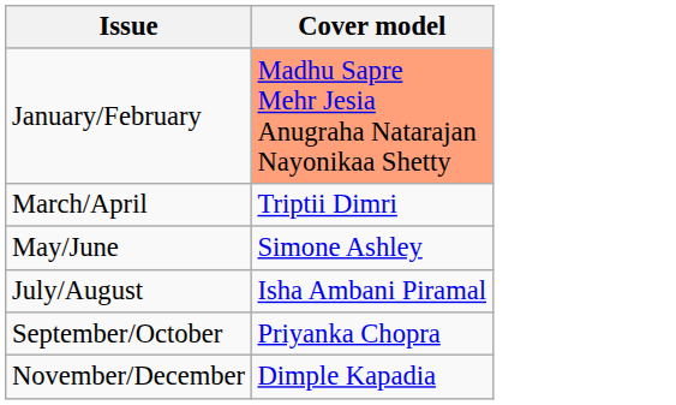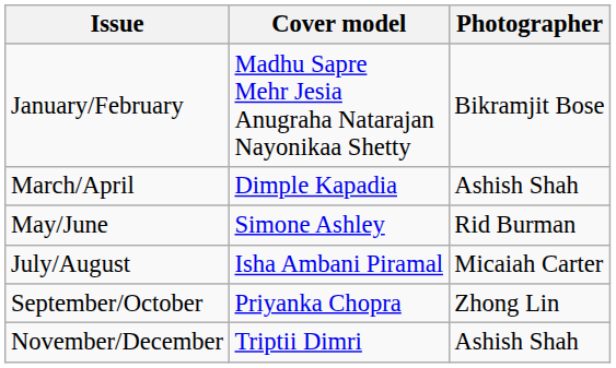 <table class="sortable wikitable">
 <tr>
 <th>Issue</th>
 <th>Cover model</th>
+<th>Photographer</th>
 </tr>
 <tr>
 <td>January/February</td>
-<td style="background: lightsalmon;"><a href='#'>Madhu Sapre</a><br><a href='#'>Mehr Jesia</a><br>Anugraha Natarajan <br>Nayonikaa Shetty</td>
+<td><a href='#'>Madhu Sapre</a><br><a href='#'>Mehr Jesia</a><br>Anugraha Natarajan <br>Nayonikaa Shetty</td>
+<td>Bikramjit Bose </td>
 </tr>
 <tr>
 <td>March/April</td>
-<td><a href='#'>Triptii Dimri</a></td>
+<td><a href='#'>Dimple Kapadia</a></td>
+<td>Ashish Shah</td>
 </tr>
 <tr>
 <td>May/June</td>
 <td><a href='#'>Simone Ashley</a></td>
+<td>Rid Burman</td>
 </tr>
 <tr>
 <td>July/August</td>
 <td><a href='#'>Isha Ambani Piramal</a></td>
+<td>Micaiah Carter</td>
 </tr>
 <tr>
 <td>September/October</td>
 <td><a href='#'>Priyanka Chopra</a></td>
+<td>Zhong Lin</td>
 </tr>
 <tr>
 <td>November/December</td>
-<td><a href='#'>Dimple Kapadia</a></td>
+<td><a href='#'>Triptii Dimri</a></td>
+<td>Ashish Shah</td>
 </tr>
 </table>
